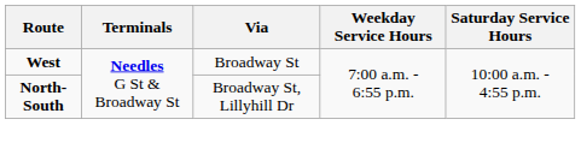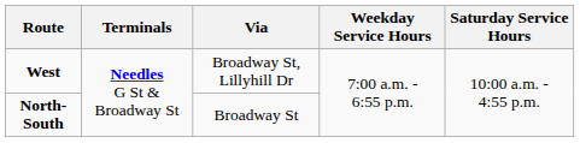 <table class="wikitable" style="text-align:center; width:90%">
 <tr>
 <th>Route</th>
 <th><strong>Terminals</strong></th>
 <th>Via</th>
 <th>Weekday Service Hours</th>
 <th>Saturday Service Hours</th>
 </tr>
 <tr>
 <td><strong>West</strong></td>
 <td rowspan="2"><strong><a href='#'>Needles</a></strong><br>G St & Broadway St</td>
-<td>Broadway St</td>
+<td>Broadway St, Lillyhill Dr</td>
 <td rowspan="2">7:00 a.m. - 6:55 p.m.</td>
 <td rowspan="2">10:00 a.m. - 4:55 p.m.</td>
 </tr>
 <tr>
 <td><strong>North-South</strong></td>
-<td>Broadway St, Lillyhill Dr</td>
+<td>Broadway St</td>
 </tr>
 </table>
